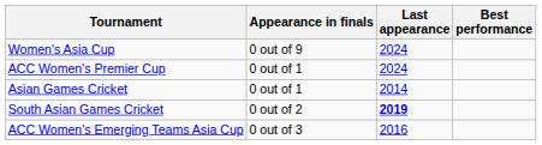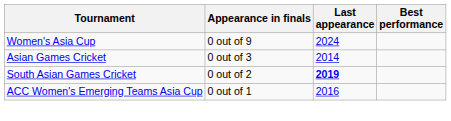 <table class="wikitable sortable" style="text-align:left;">
 <tr>
 <th>Tournament</th>
 <th data-sort-type="number">Appearance in finals</th>
 <th>Last<br>appearance</th>
 <th>Best<br>performance</th>
 </tr>
 <tr>
 <td><a href='#'>Women's Asia Cup</a></td>
 <td>0 out of 9</td>
 <td><a href='#'>2024</a></td>
 <td></td>
 </tr>
 <tr>
-<td><a href='#'>ACC Women's Premier Cup</a></td>
-<td>0 out of 1</td>
-<td><a href='#'>2024</a></td>
-<td></td>
-</tr>
-<tr>
 <td><a href='#'>Asian Games Cricket</a></td>
-<td>0 out of 1</td>
+<td>0 out of 3</td>
 <td><a href='#'>2014</a></td>
 <td></td>
 </tr>
 <tr>
 <td><a href='#'>South Asian Games Cricket</a></td>
 <td>0 out of 2</td>
 <td><strong><a href='#'>2019</a></strong></td>
 <td></td>
 </tr>
 <tr>
 <td><a href='#'>ACC Women's Emerging Teams Asia Cup</a></td>
-<td>0 out of 3</td>
+<td>0 out of 1</td>
 <td><a href='#'>2016</a></td>
 <td></td>
 </tr>
 </table>
